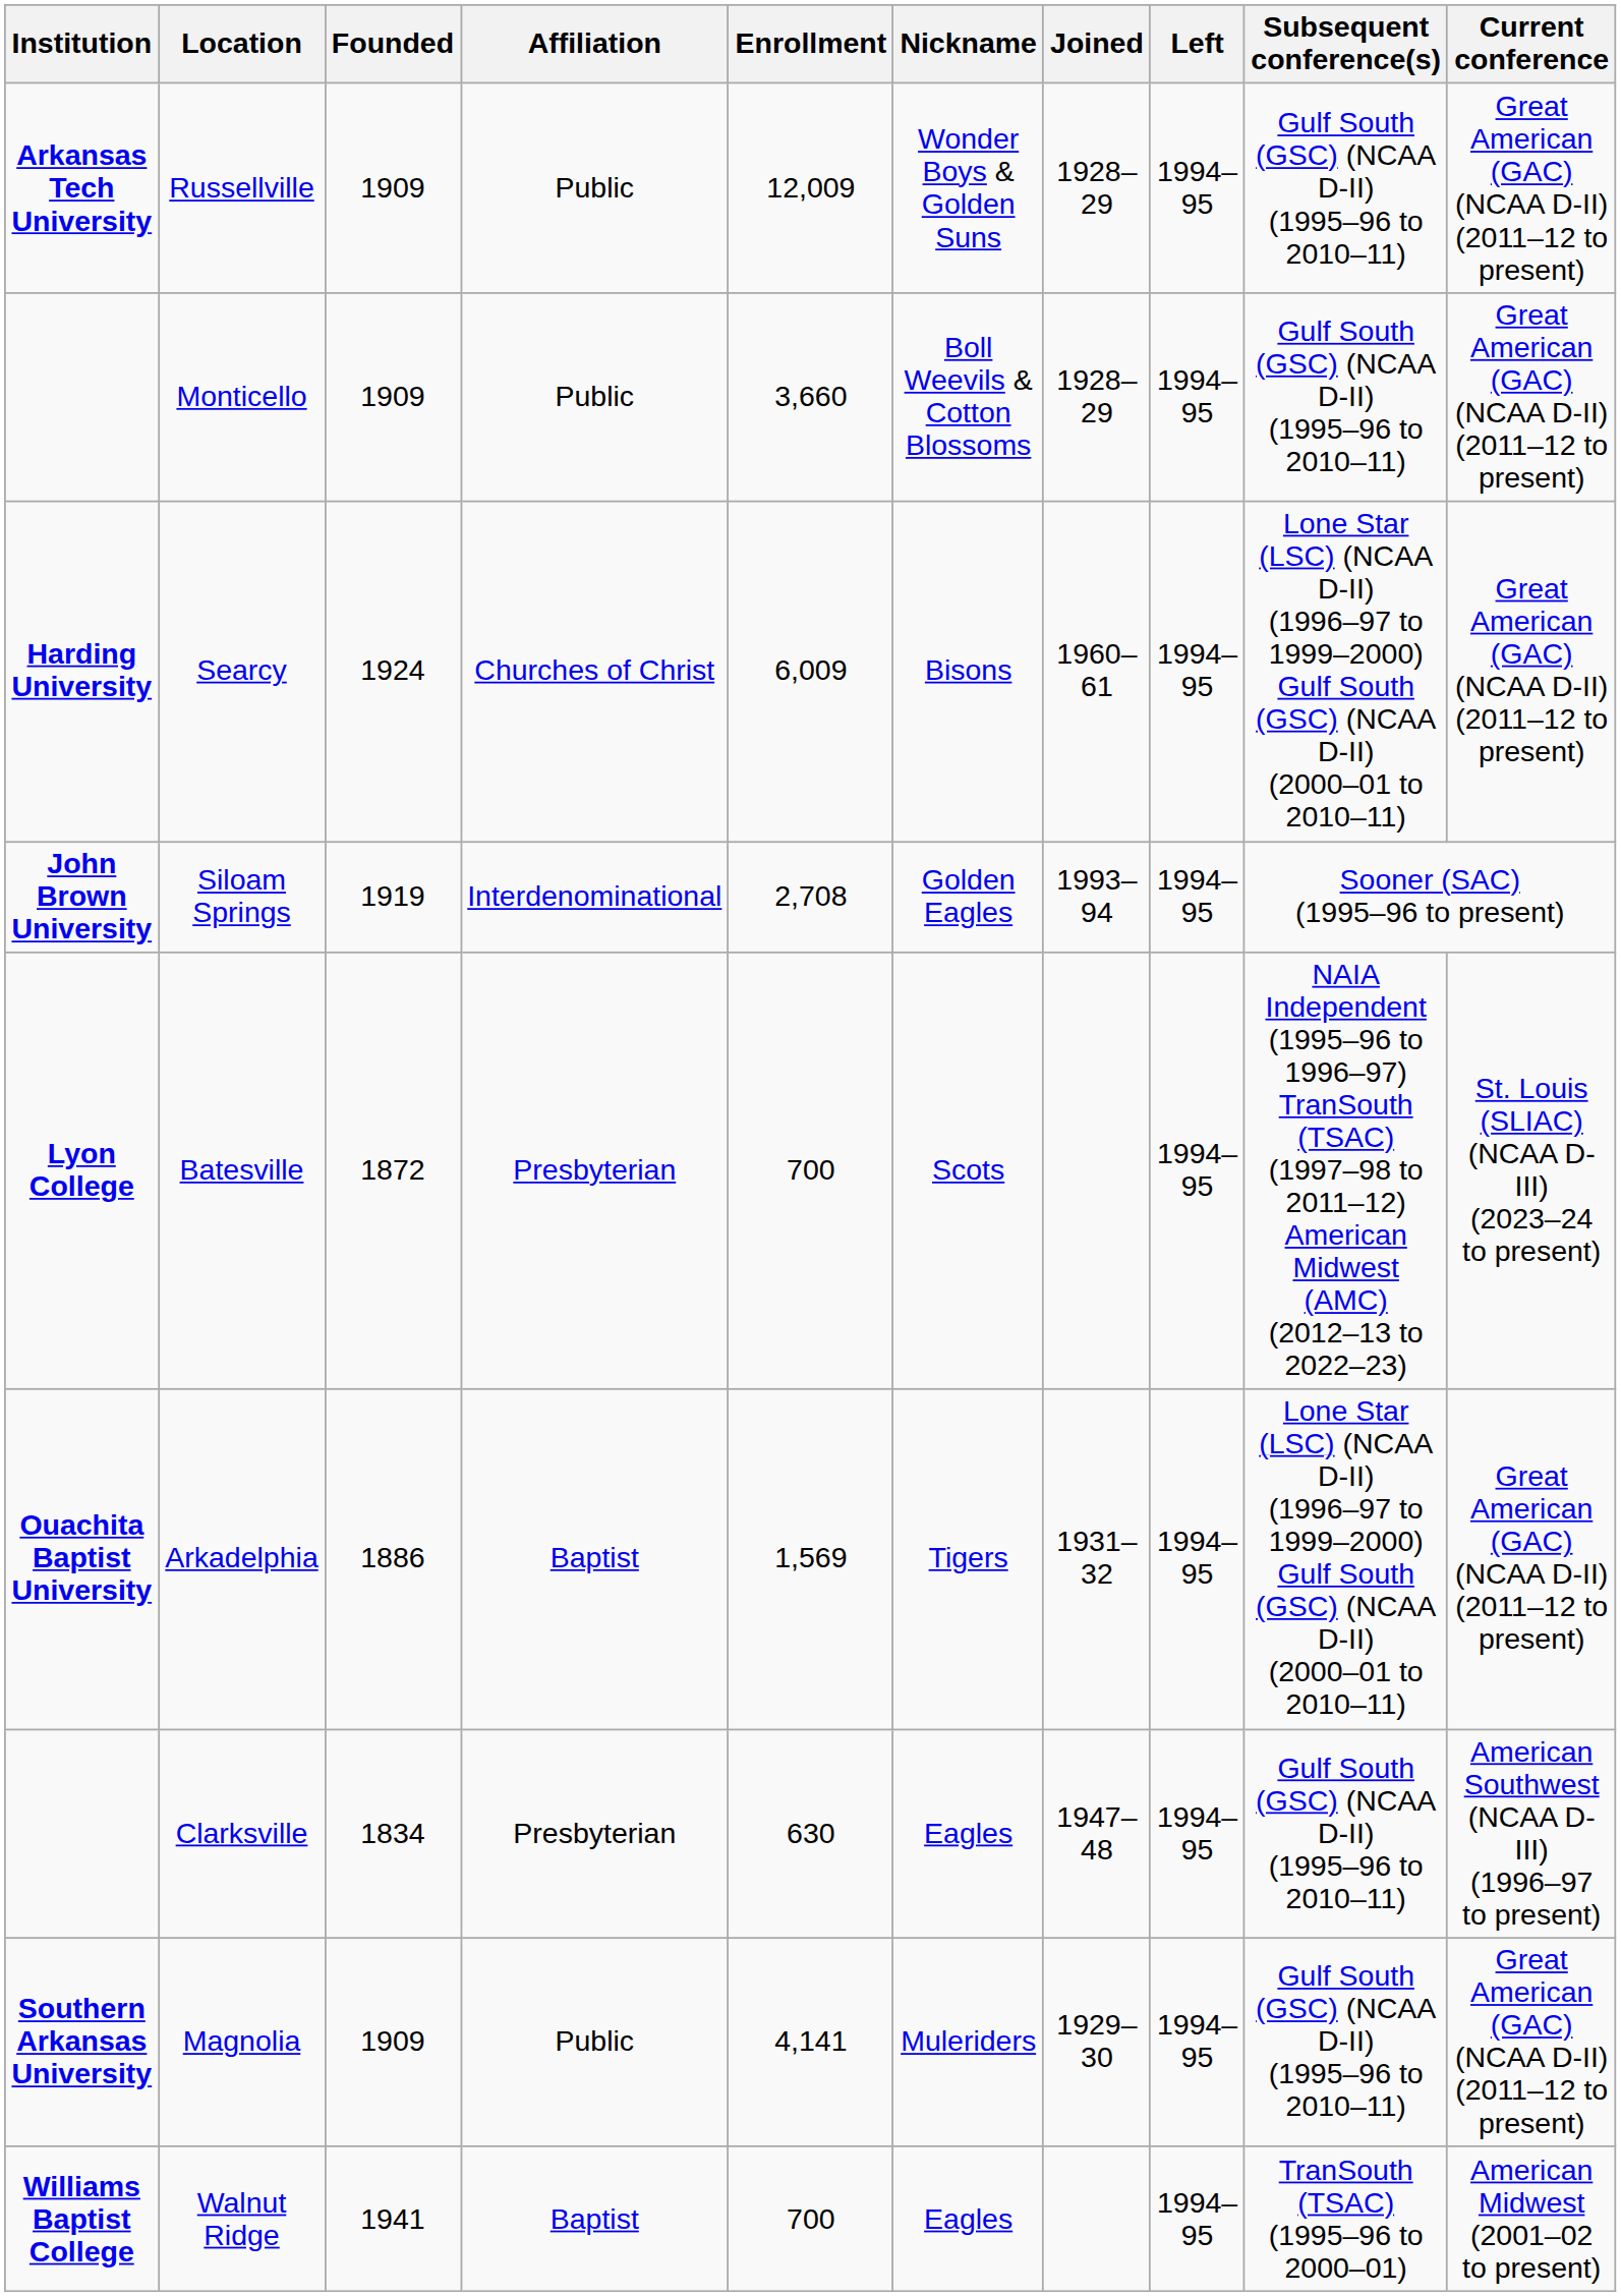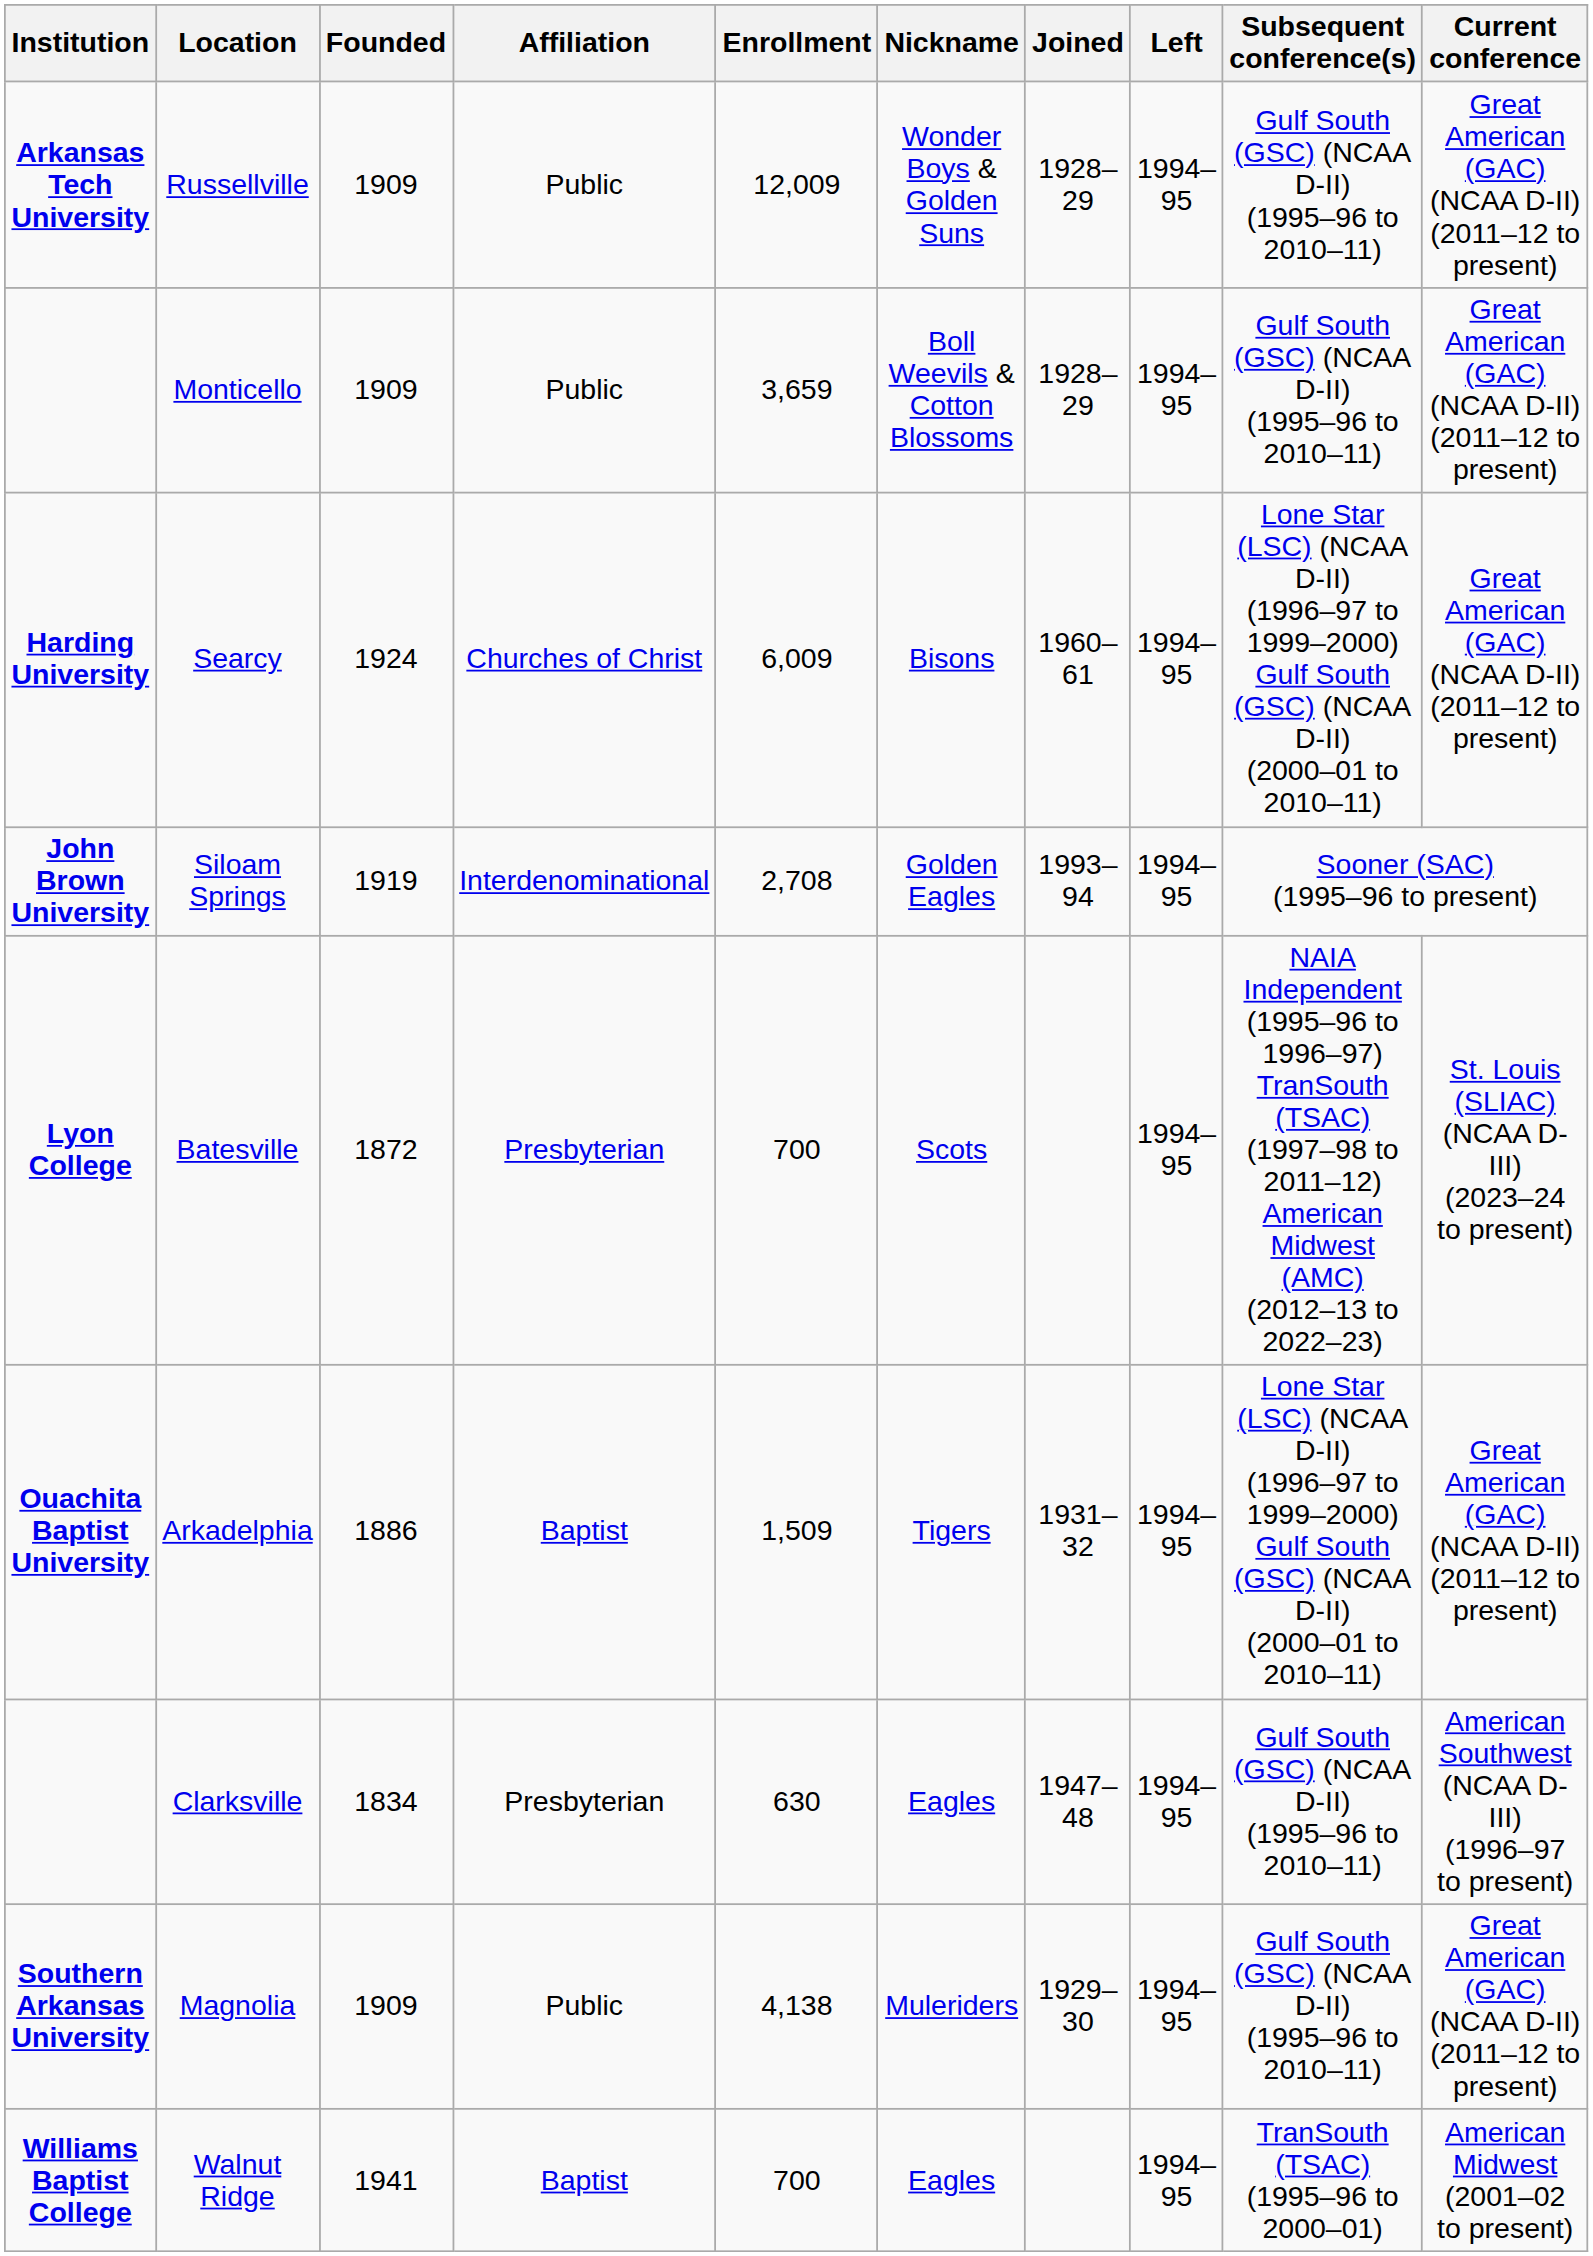 <table class="wikitable sortable" style="text-align:center">
 <tr>
 <th>Institution</th>
 <th>Location</th>
 <th>Founded</th>
 <th>Affiliation</th>
 <th>Enrollment</th>
 <th>Nickname</th>
 <th>Joined</th>
 <th>Left</th>
 <th>Subsequent<br>conference(s)</th>
 <th>Current<br>conference</th>
 </tr>
 <tr>
 <td><strong><a href='#'>Arkansas Tech University</a></strong></td>
 <td><a href='#'>Russellville</a></td>
 <td>1909</td>
 <td>Public</td>
 <td>12,009</td>
 <td><a href='#'>Wonder Boys</a> &<br><a href='#'>Golden Suns</a></td>
 <td>1928–29</td>
 <td>1994–95</td>
 <td><a href='#'>Gulf South (GSC)</a> (NCAA D-II)<br>(1995–96 to 2010–11)</td>
 <td><a href='#'>Great American (GAC)</a> (NCAA D-II)<br>(2011–12 to present)</td>
 </tr>
 <tr>
 <td></td>
 <td><a href='#'>Monticello</a></td>
 <td>1909</td>
 <td>Public</td>
-<td>3,660</td>
+<td>3,659</td>
 <td><a href='#'>Boll Weevils</a> &<br><a href='#'>Cotton Blossoms</a></td>
 <td>1928–29</td>
 <td>1994–95</td>
 <td><a href='#'>Gulf South (GSC)</a> (NCAA D-II)<br>(1995–96 to 2010–11)</td>
 <td><a href='#'>Great American (GAC)</a> (NCAA D-II)<br>(2011–12 to present)</td>
 </tr>
 <tr>
 <td><strong><a href='#'>Harding University</a></strong></td>
 <td><a href='#'>Searcy</a></td>
 <td>1924</td>
 <td><a href='#'>Churches of Christ</a></td>
 <td>6,009</td>
 <td><a href='#'>Bisons</a></td>
 <td>1960–61</td>
 <td>1994–95</td>
 <td><a href='#'>Lone Star (LSC)</a> (NCAA D-II)<br>(1996–97 to 1999–2000)<br><a href='#'>Gulf South (GSC)</a> (NCAA D-II)<br>(2000–01 to 2010–11)</td>
 <td><a href='#'>Great American (GAC)</a> (NCAA D-II)<br>(2011–12 to present)</td>
 </tr>
 <tr>
 <td><strong><a href='#'>John Brown University</a></strong></td>
 <td><a href='#'>Siloam Springs</a></td>
 <td>1919</td>
 <td><a href='#'>Interdenominational</a></td>
 <td>2,708</td>
 <td><a href='#'>Golden Eagles</a></td>
 <td>1993–94</td>
 <td>1994–95</td>
 <td colspan="2"><a href='#'>Sooner (SAC)</a><br>(1995–96 to present)</td>
 </tr>
 <tr>
 <td><strong><a href='#'>Lyon College</a></strong></td>
 <td><a href='#'>Batesville</a></td>
 <td>1872</td>
 <td><a href='#'>Presbyterian</a><br></td>
 <td>700</td>
 <td><a href='#'>Scots</a></td>
 <td></td>
 <td>1994–95</td>
 <td><a href='#'>NAIA Independent</a><br>(1995–96 to 1996–97)<br><a href='#'>TranSouth (TSAC)</a><br>(1997–98 to 2011–12)<br><a href='#'>American Midwest (AMC)</a><br>(2012–13 to 2022–23)</td>
 <td><a href='#'>St. Louis (SLIAC)</a> (NCAA D-III)<br>(2023–24 to present)</td>
 </tr>
 <tr>
 <td><strong><a href='#'>Ouachita Baptist University</a></strong></td>
 <td><a href='#'>Arkadelphia</a></td>
 <td>1886</td>
 <td><a href='#'>Baptist</a></td>
-<td>1,569</td>
+<td>1,509</td>
 <td><a href='#'>Tigers</a></td>
 <td>1931–32</td>
 <td>1994–95</td>
 <td><a href='#'>Lone Star (LSC)</a> (NCAA D-II)<br>(1996–97 to 1999–2000)<br><a href='#'>Gulf South (GSC)</a> (NCAA D-II)<br>(2000–01 to 2010–11)</td>
 <td><a href='#'>Great American (GAC)</a> (NCAA D-II)<br>(2011–12 to present)</td>
 </tr>
 <tr>
 <td></td>
 <td><a href='#'>Clarksville</a></td>
 <td>1834</td>
 <td>Presbyterian<br></td>
 <td>630</td>
 <td><a href='#'>Eagles</a></td>
 <td>1947–48</td>
 <td>1994–95</td>
 <td><a href='#'>Gulf South (GSC)</a> (NCAA D-II)<br>(1995–96 to 2010–11)</td>
 <td><a href='#'>American Southwest</a> (NCAA D-III)<br>(1996–97 to present)</td>
 </tr>
 <tr>
 <td><strong><a href='#'>Southern Arkansas University</a></strong></td>
 <td><a href='#'>Magnolia</a></td>
 <td>1909</td>
 <td>Public</td>
-<td>4,141</td>
+<td>4,138</td>
 <td><a href='#'>Muleriders</a></td>
 <td>1929–30</td>
 <td>1994–95</td>
 <td><a href='#'>Gulf South (GSC)</a> (NCAA D-II)<br>(1995–96 to 2010–11)</td>
 <td><a href='#'>Great American (GAC)</a> (NCAA D-II)<br>(2011–12 to present)</td>
 </tr>
 <tr>
 <td><strong><a href='#'>Williams Baptist College</a></strong></td>
 <td><a href='#'>Walnut Ridge</a></td>
 <td>1941</td>
 <td><a href='#'>Baptist</a></td>
 <td>700</td>
 <td><a href='#'>Eagles</a></td>
 <td></td>
 <td>1994–95</td>
 <td><a href='#'>TranSouth (TSAC)</a><br>(1995–96 to 2000–01)</td>
 <td><a href='#'>American Midwest</a><br>(2001–02 to present)</td>
 </tr>
 </table>
